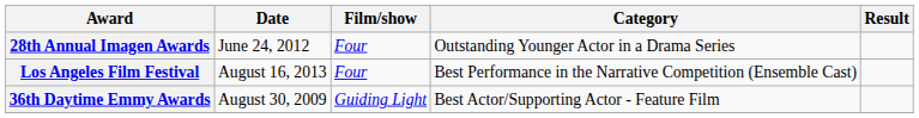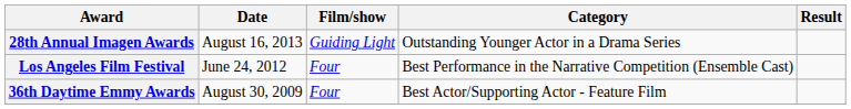 <table class="wikitable plainrowheaders" style="font-size: 95%;">
 <tr>
 <th scope="col">Award</th>
 <th scope="col">Date</th>
 <th scope="col">Film/show</th>
 <th scope="col">Category</th>
 <th scope="col">Result</th>
 </tr>
 <tr>
 <th scope="row" rowspan="1"><a href='#'>28th Annual Imagen Awards</a></th>
-<td>June 24, 2012</td>
-<td><em><a href='#'>Four</a></em></td>
+<td rowspan="1">August 16, 2013</td>
+<td><em><a href='#'>Guiding Light</a></em></td>
 <td>Outstanding Younger Actor in a Drama Series</td>
 <td></td>
 </tr>
 <tr>
 <th scope="row"><a href='#'>Los Angeles Film Festival</a></th>
-<td rowspan="1">August 16, 2013</td>
+<td>June 24, 2012</td>
 <td><em><a href='#'>Four</a></em></td>
 <td>Best Performance in the Narrative Competition (Ensemble Cast)</td>
 <td></td>
 </tr>
 <tr>
 <th scope="row" rowspan="1"><a href='#'>36th Daytime Emmy Awards</a></th>
 <td rowspan="1">August 30, 2009</td>
-<td><em><a href='#'>Guiding Light</a></em></td>
+<td><em><a href='#'>Four</a></em></td>
 <td>Best Actor/Supporting Actor - Feature Film</td>
 <td></td>
 </tr>
 <tr>
 </tr>
 </table>
